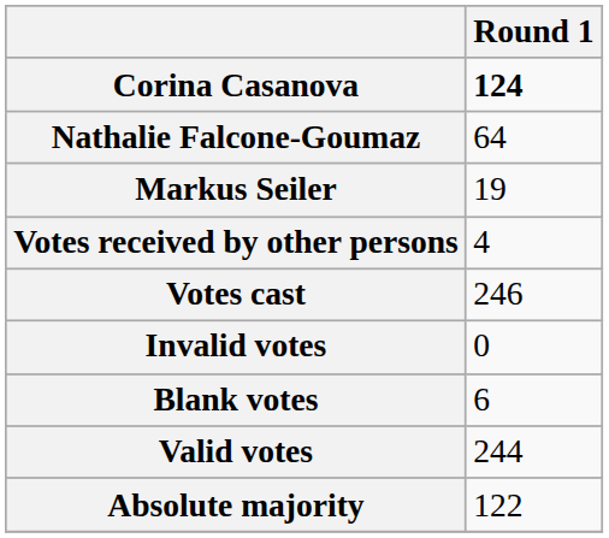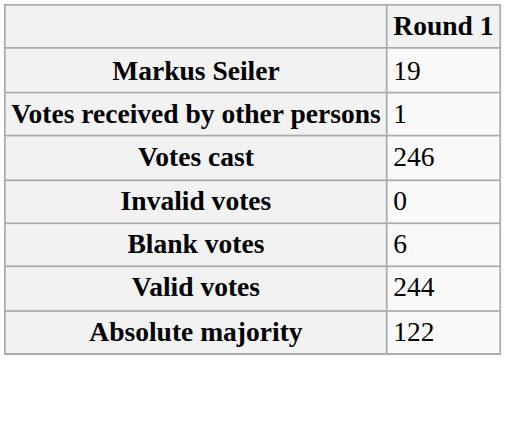 <table class="wikitable">
 <tr>
 <th></th>
 <th>Round 1</th>
-</tr>
-<tr>
-<th>Corina Casanova</th>
-<td><strong>124</strong></td>
-</tr>
-<tr>
-<th>Nathalie Falcone-Goumaz</th>
-<td>64</td>
 </tr>
 <tr>
 <th>Markus Seiler</th>
 <td>19</td>
 </tr>
 <tr>
 <th>Votes received by other persons</th>
-<td>4</td>
+<td>1</td>
 </tr>
 <tr>
 <th>Votes cast</th>
 <td>246</td>
 </tr>
 <tr>
 <th>Invalid votes</th>
 <td>0</td>
 </tr>
 <tr>
 <th>Blank votes</th>
 <td>6</td>
 </tr>
 <tr>
 <th>Valid votes</th>
 <td>244</td>
 </tr>
 <tr>
 <th>Absolute majority</th>
 <td>122</td>
 </tr>
 <tr>
 </tr>
 </table>
